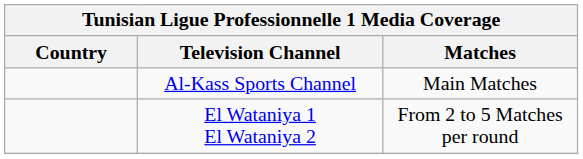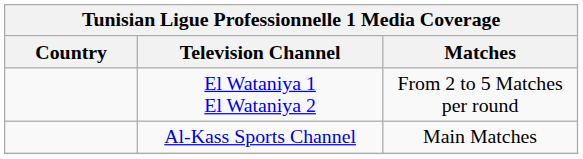 <table class="wikitable" align="center">
 <tr>
 <th colspan=3>Tunisian Ligue Professionnelle 1 Media Coverage</th>
 </tr>
 <tr>
 <th style="width:100px;">Country</th>
 <th style="width:190px;">Television Channel</th>
 <th style="width:150px;">Matches</th>
 </tr>
 <tr>
 <td align=Center></td>
+<td align=Center><a href='#'>El Wataniya 1</a><br><a href='#'>El Wataniya 2</a></td>
+<td align=Center>From 2 to 5 Matches per round</td>
+</tr>
+<tr>
+<td align=Center></td>
 <td align=Center><a href='#'>Al-Kass Sports Channel</a></td>
 <td align=Center>Main Matches</td>
 </tr>
 <tr>
-<td align=Center></td>
-<td align=Center><a href='#'>El Wataniya 1</a><br><a href='#'>El Wataniya 2</a></td>
-<td align=Center>From 2 to 5 Matches per round</td>
-</tr>
-<tr>
 </tr>
 </table>
